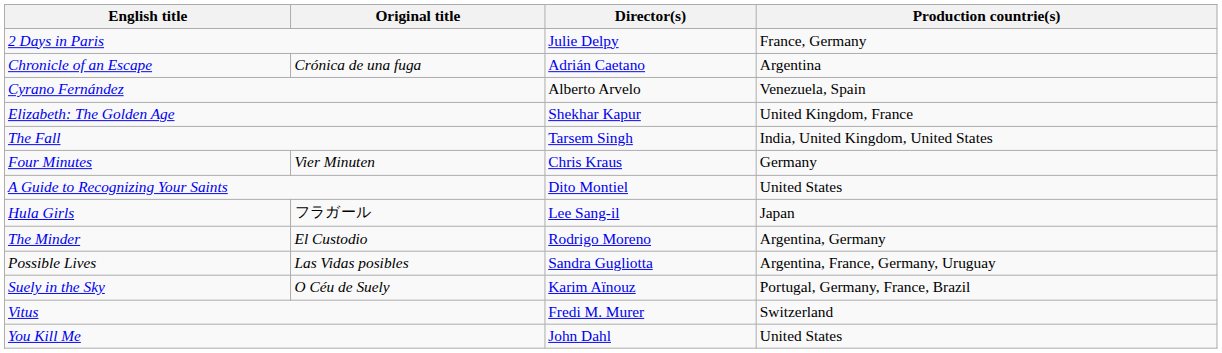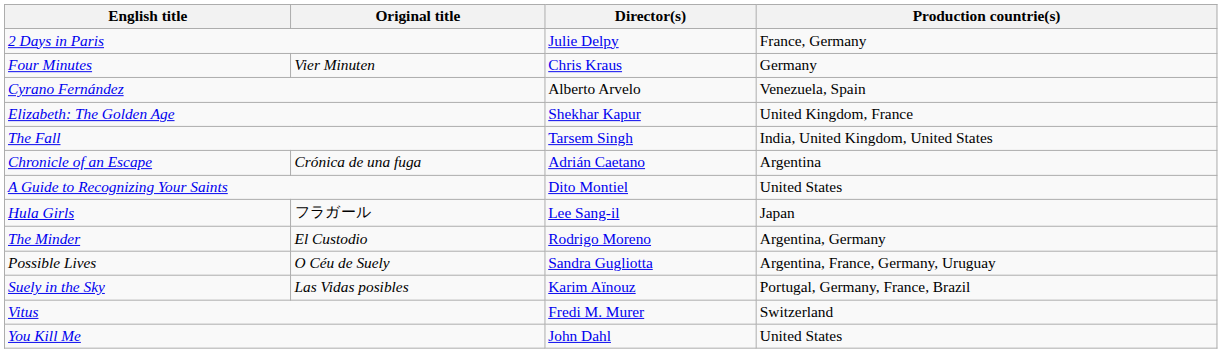 <table class="sortable wikitable" style="width:100%; margin-bottom:4px">
 <tr>
 <th>English title</th>
 <th>Original title</th>
 <th>Director(s)</th>
 <th>Production countrie(s)</th>
 </tr>
 <tr>
 <td colspan="2"><em><a href='#'>2 Days in Paris</a></em></td>
 <td><a href='#'>Julie Delpy</a></td>
 <td>France, Germany</td>
 </tr>
 <tr>
-<td><em><a href='#'>Chronicle of an Escape</a></em></td>
-<td><em>Crónica de una fuga</em></td>
-<td><a href='#'>Adrián Caetano</a></td>
-<td>Argentina</td>
+<td><em><a href='#'>Four Minutes</a></em></td>
+<td><em>Vier Minuten</em></td>
+<td><a href='#'>Chris Kraus</a></td>
+<td>Germany</td>
 </tr>
 <tr>
 <td colspan="2"><em><a href='#'>Cyrano Fernández</a></em></td>
 <td>Alberto Arvelo</td>
 <td>Venezuela, Spain</td>
 </tr>
 <tr>
 <td colspan="2"><em><a href='#'>Elizabeth: The Golden Age</a></em></td>
 <td><a href='#'>Shekhar Kapur</a></td>
 <td>United Kingdom, France</td>
 </tr>
 <tr>
 <td colspan="2"><em><a href='#'>The Fall</a></em></td>
 <td><a href='#'>Tarsem Singh</a></td>
 <td>India, United Kingdom, United States</td>
 </tr>
 <tr>
-<td><em><a href='#'>Four Minutes</a></em></td>
-<td><em>Vier Minuten</em></td>
-<td><a href='#'>Chris Kraus</a></td>
-<td>Germany</td>
+<td><em><a href='#'>Chronicle of an Escape</a></em></td>
+<td><em>Crónica de una fuga</em></td>
+<td><a href='#'>Adrián Caetano</a></td>
+<td>Argentina</td>
 </tr>
 <tr>
 <td colspan="2"><em><a href='#'>A Guide to Recognizing Your Saints</a></em></td>
 <td><a href='#'>Dito Montiel</a></td>
 <td>United States</td>
 </tr>
 <tr>
 <td><em><a href='#'>Hula Girls</a></em></td>
 <td>フラガール</td>
 <td><a href='#'>Lee Sang-il</a></td>
 <td>Japan</td>
 </tr>
 <tr>
 <td><em><a href='#'>The Minder</a></em></td>
 <td><em>El Custodio</em></td>
 <td><a href='#'>Rodrigo Moreno</a></td>
 <td>Argentina, Germany</td>
 </tr>
 <tr>
 <td><em>Possible Lives</em></td>
-<td><em>Las Vidas posibles</em></td>
+<td><em>O Céu de Suely</em></td>
 <td><a href='#'>Sandra Gugliotta</a></td>
 <td>Argentina, France, Germany, Uruguay</td>
 </tr>
 <tr>
 <td><em><a href='#'>Suely in the Sky</a></em></td>
-<td><em>O Céu de Suely</em></td>
+<td><em>Las Vidas posibles</em></td>
 <td><a href='#'>Karim Aïnouz</a></td>
 <td>Portugal, Germany, France, Brazil</td>
 </tr>
 <tr>
 <td colspan="2"><em><a href='#'>Vitus</a></em></td>
 <td><a href='#'>Fredi M. Murer</a></td>
 <td>Switzerland</td>
 </tr>
 <tr>
 <td colspan="2"><em><a href='#'>You Kill Me</a></em></td>
 <td><a href='#'>John Dahl</a></td>
 <td>United States</td>
 </tr>
 </table>
